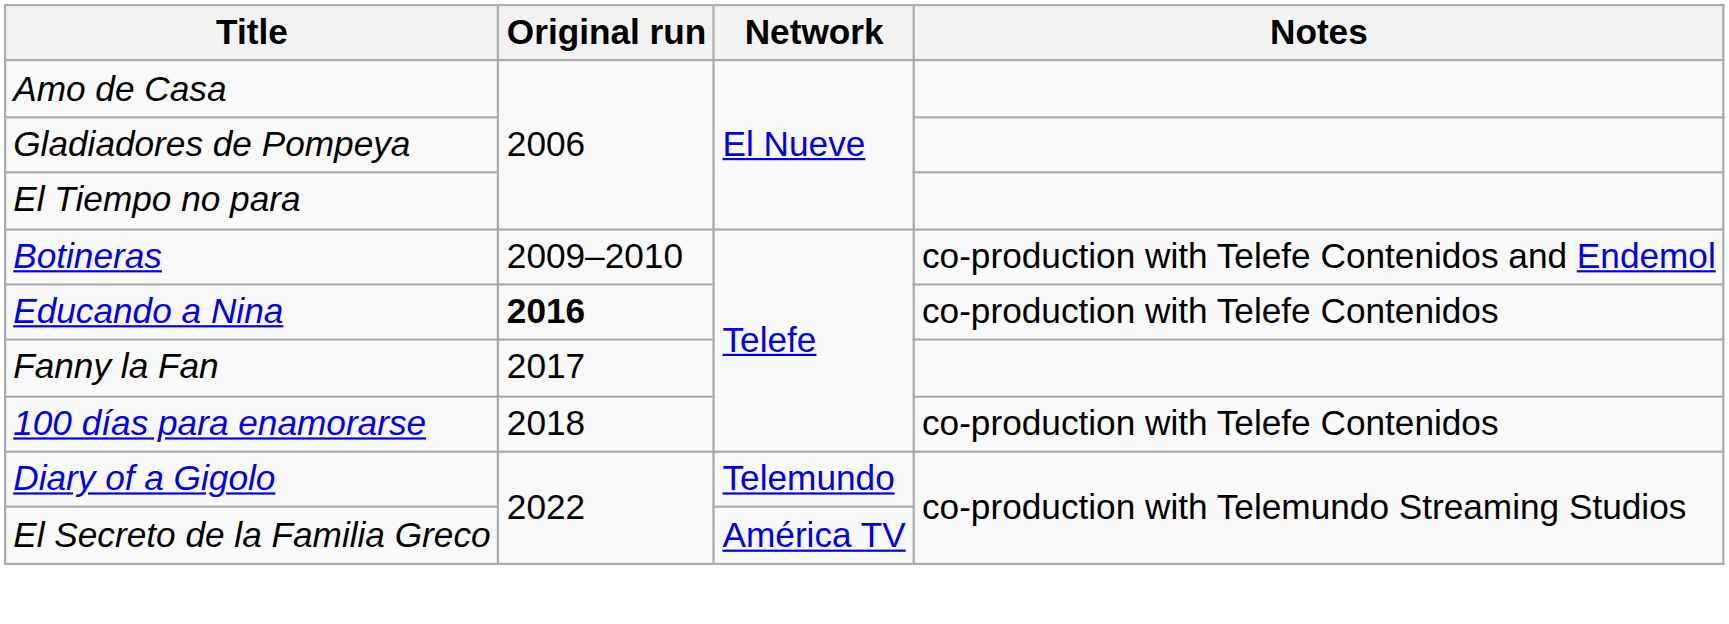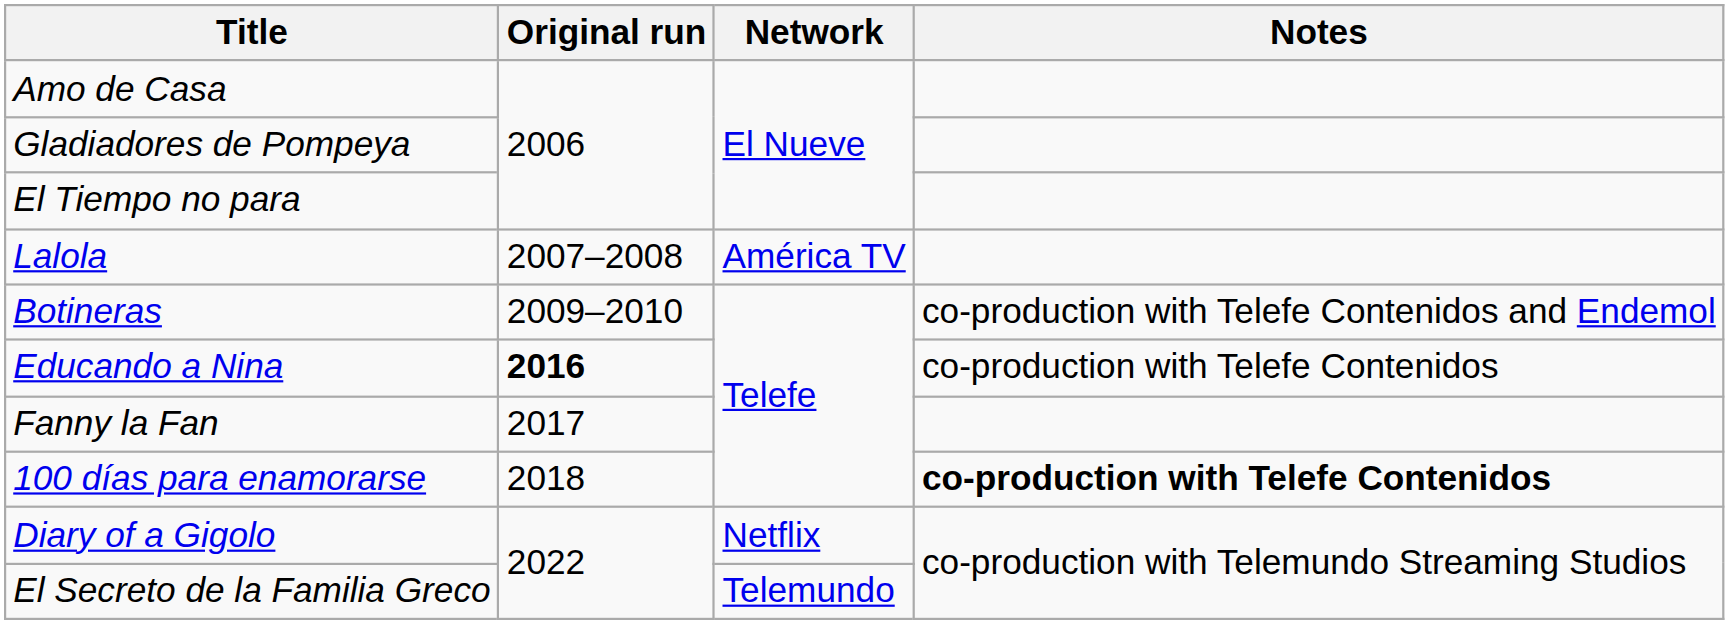 <table class="wikitable sortable">
 <tr>
 <th>Title</th>
 <th>Original run</th>
 <th>Network</th>
 <th>Notes</th>
 </tr>
 <tr>
 <td><em>Amo de Casa</em></td>
 <td rowspan="3">2006</td>
 <td rowspan="3"><a href='#'>El Nueve</a></td>
 <td></td>
 </tr>
 <tr>
 <td><em>Gladiadores de Pompeya</em></td>
 <td></td>
 </tr>
 <tr>
 <td><em>El Tiempo no para</em></td>
 <td></td>
 </tr>
 <tr>
+<td><em><a href='#'>Lalola</a></em></td>
+<td>2007–2008</td>
+<td><a href='#'>América TV</a></td>
+<td></td>
+</tr>
+<tr>
 <td><em><a href='#'>Botineras</a></em></td>
 <td>2009–2010</td>
 <td rowspan="4"><a href='#'>Telefe</a></td>
 <td>co-production with Telefe Contenidos and <a href='#'>Endemol</a></td>
 </tr>
 <tr>
 <td><em><a href='#'>Educando a Nina</a></em></td>
 <td><strong>2016</strong></td>
 <td>co-production with Telefe Contenidos</td>
 </tr>
 <tr>
 <td><em>Fanny la Fan</em></td>
 <td>2017</td>
 <td></td>
 </tr>
 <tr>
 <td><em><a href='#'>100 días para enamorarse</a></em></td>
 <td>2018</td>
-<td>co-production with Telefe Contenidos</td>
+<td><strong>co-production with Telefe Contenidos</strong></td>
 </tr>
 <tr>
 <td><em><a href='#'>Diary of a Gigolo</a></em></td>
 <td rowspan="2">2022</td>
-<td><a href='#'>Telemundo</a></td>
+<td><a href='#'>Netflix</a></td>
 <td rowspan="2">co-production with Telemundo Streaming Studios</td>
 </tr>
 <tr>
 <td><em>El Secreto de la Familia Greco</em></td>
-<td><a href='#'>América TV</a></td>
+<td><a href='#'>Telemundo</a></td>
 </tr>
 </table>
